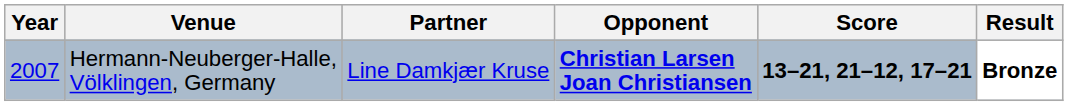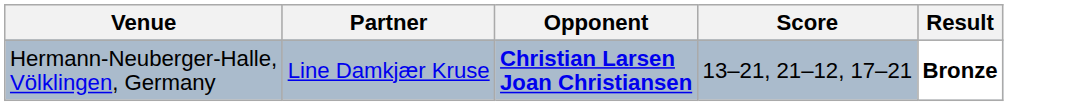 <table class="sortable wikitable" style="font-size: 90%;">
 <tr>
-<th>Year</th>
 <th>Venue</th>
 <th>Partner</th>
 <th>Opponent</th>
 <th>Score</th>
 <th>Result</th>
 </tr>
 <tr style="background:#AABBCC">
-<td align="center"><a href='#'>2007</a></td>
 <td align="left">Hermann-Neuberger-Halle,<br><a href='#'>Völklingen</a>, Germany</td>
 <td align="left"> <a href='#'>Line Damkjær Kruse</a></td>
 <td align="left"><strong> <a href='#'>Christian Larsen</a> <br>  <a href='#'>Joan Christiansen</a></strong></td>
-<td align="left"><strong>13–21, 21–12, 17–21</strong></td>
+<td align="left">13–21, 21–12, 17–21</td>
 <td style="text-align:left; background:white"> <strong>Bronze</strong></td>
 </tr>
 </table>
